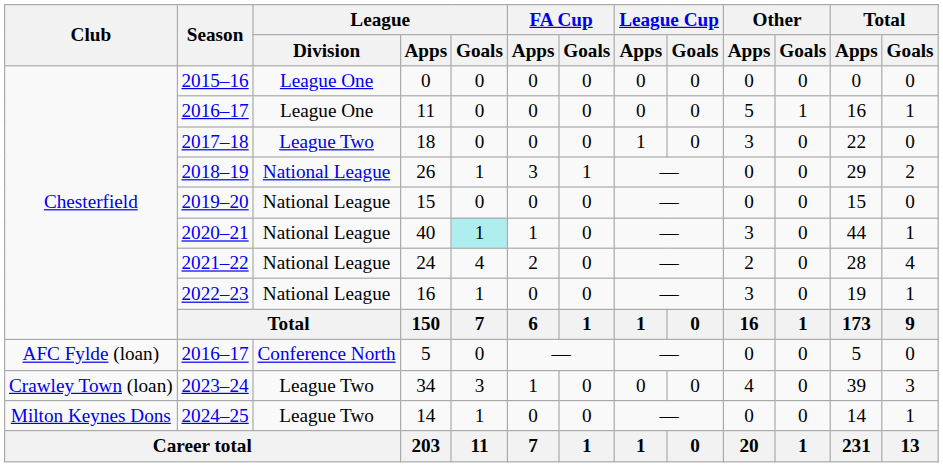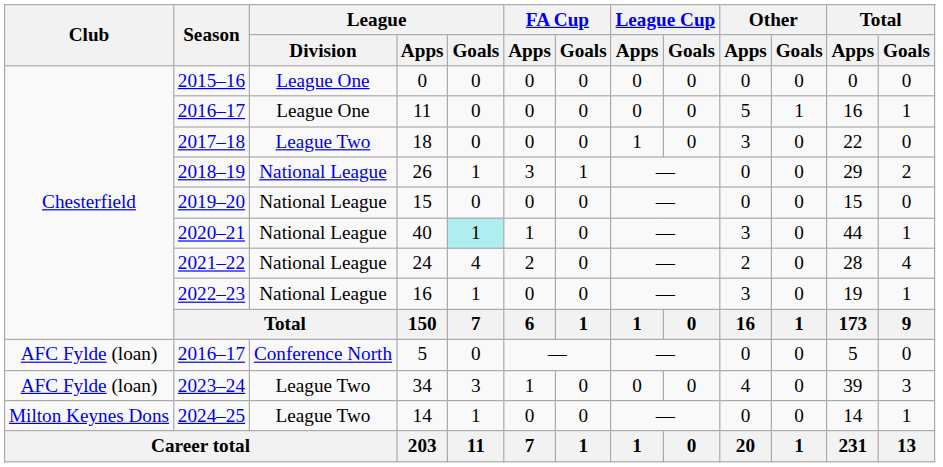 <table class="wikitable" style="text-align: center;">
 <tr>
 <th rowspan="2">Club</th>
 <th rowspan="2">Season</th>
 <th colspan="3">League</th>
 <th colspan="2"><a href='#'>FA Cup</a></th>
 <th colspan="2"><a href='#'>League Cup</a></th>
 <th colspan="2">Other</th>
 <th colspan="2">Total</th>
 </tr>
 <tr>
 <th>Division</th>
 <th>Apps</th>
 <th>Goals</th>
 <th>Apps</th>
 <th>Goals</th>
 <th>Apps</th>
 <th>Goals</th>
 <th>Apps</th>
 <th>Goals</th>
 <th>Apps</th>
 <th>Goals</th>
 </tr>
 <tr>
 <td rowspan="9"><a href='#'>Chesterfield</a></td>
 <td><a href='#'>2015–16</a></td>
 <td><a href='#'>League One</a></td>
 <td>0</td>
 <td>0</td>
 <td>0</td>
 <td>0</td>
 <td>0</td>
 <td>0</td>
 <td>0</td>
 <td>0</td>
 <td>0</td>
 <td>0</td>
 </tr>
 <tr>
 <td><a href='#'>2016–17</a></td>
 <td>League One</td>
 <td>11</td>
 <td>0</td>
 <td>0</td>
 <td>0</td>
 <td>0</td>
 <td>0</td>
 <td>5</td>
 <td>1</td>
 <td>16</td>
 <td>1</td>
 </tr>
 <tr>
 <td><a href='#'>2017–18</a></td>
 <td><a href='#'>League Two</a></td>
 <td>18</td>
 <td>0</td>
 <td>0</td>
 <td>0</td>
 <td>1</td>
 <td>0</td>
 <td>3</td>
 <td>0</td>
 <td>22</td>
 <td>0</td>
 </tr>
 <tr>
 <td><a href='#'>2018–19</a></td>
 <td><a href='#'>National League</a></td>
 <td>26</td>
 <td>1</td>
 <td>3</td>
 <td>1</td>
 <td colspan="2">—</td>
 <td>0</td>
 <td>0</td>
 <td>29</td>
 <td>2</td>
 </tr>
 <tr>
 <td><a href='#'>2019–20</a></td>
 <td>National League</td>
 <td>15</td>
 <td>0</td>
 <td>0</td>
 <td>0</td>
 <td colspan="2">—</td>
 <td>0</td>
 <td>0</td>
 <td>15</td>
 <td>0</td>
 </tr>
 <tr>
 <td><a href='#'>2020–21</a></td>
 <td>National League</td>
 <td>40</td>
 <td style="background: paleturquoise;">1</td>
 <td>1</td>
 <td>0</td>
 <td colspan="2">—</td>
 <td>3</td>
 <td>0</td>
 <td>44</td>
 <td>1</td>
 </tr>
 <tr>
 <td><a href='#'>2021–22</a></td>
 <td>National League</td>
 <td>24</td>
 <td>4</td>
 <td>2</td>
 <td>0</td>
 <td colspan="2">—</td>
 <td>2</td>
 <td>0</td>
 <td>28</td>
 <td>4</td>
 </tr>
 <tr>
 <td><a href='#'>2022–23</a></td>
 <td>National League</td>
 <td>16</td>
 <td>1</td>
 <td>0</td>
 <td>0</td>
 <td colspan="2">—</td>
 <td>3</td>
 <td>0</td>
 <td>19</td>
 <td>1</td>
 </tr>
 <tr>
 <th colspan=2>Total</th>
 <th>150</th>
 <th>7</th>
 <th>6</th>
 <th>1</th>
 <th>1</th>
 <th>0</th>
 <th>16</th>
 <th>1</th>
 <th>173</th>
 <th>9</th>
 </tr>
 <tr>
 <td><a href='#'>AFC Fylde</a> (loan)</td>
 <td><a href='#'>2016–17</a></td>
 <td><a href='#'>Conference North</a></td>
 <td>5</td>
 <td>0</td>
 <td colspan="2">—</td>
 <td colspan="2">—</td>
 <td>0</td>
 <td>0</td>
 <td>5</td>
 <td>0</td>
 </tr>
 <tr>
-<td><a href='#'>Crawley Town</a> (loan)</td>
+<td><a href='#'>AFC Fylde</a> (loan)</td>
 <td><a href='#'>2023–24</a></td>
 <td>League Two</td>
 <td>34</td>
 <td>3</td>
 <td>1</td>
 <td>0</td>
 <td>0</td>
 <td>0</td>
 <td>4</td>
 <td>0</td>
 <td>39</td>
 <td>3</td>
 </tr>
 <tr>
 <td><a href='#'>Milton Keynes Dons</a></td>
 <td><a href='#'>2024–25</a></td>
 <td>League Two</td>
 <td>14</td>
 <td>1</td>
 <td>0</td>
 <td>0</td>
 <td colspan="2">—</td>
 <td>0</td>
 <td>0</td>
 <td>14</td>
 <td>1</td>
 </tr>
 <tr>
 <th colspan="3">Career total</th>
 <th>203</th>
 <th>11</th>
 <th>7</th>
 <th>1</th>
 <th>1</th>
 <th>0</th>
 <th>20</th>
 <th>1</th>
 <th>231</th>
 <th>13</th>
 </tr>
 </table>
